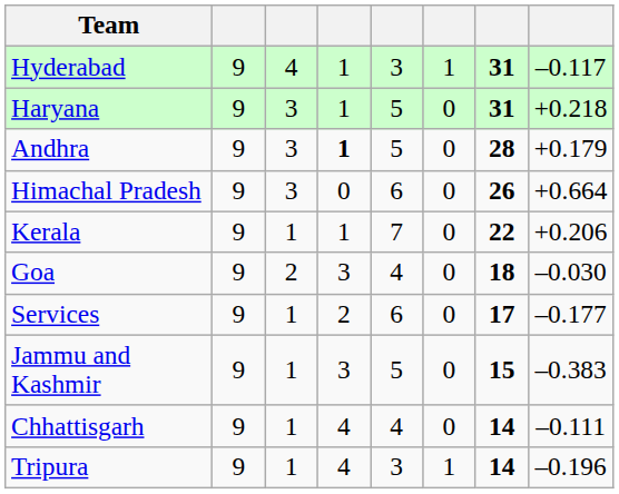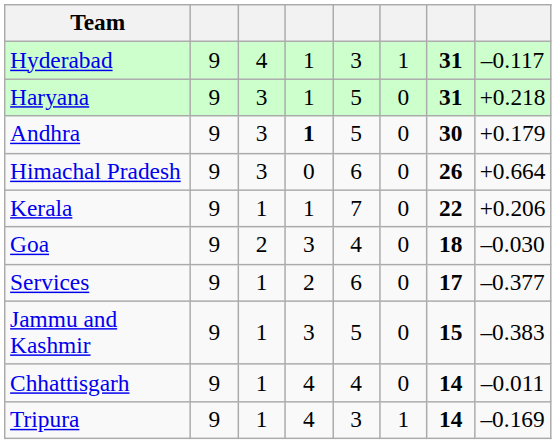 <table class="wikitable" style="text-align:center">
 <tr>
 <th style="width:120px">Team</th>
 <th style="width:25px"></th>
 <th style="width:25px"></th>
 <th style="width:25px"></th>
 <th style="width:25px"></th>
 <th style="width:25px"></th>
 <th style="width:25px"></th>
 <th style="width:40px;"></th>
 </tr>
 <tr style="background:#cfc;">
 <td style="text-align:left"><a href='#'>Hyderabad</a></td>
 <td>9</td>
 <td>4</td>
 <td>1</td>
 <td>3</td>
 <td>1</td>
 <td><strong>31</strong></td>
 <td>–0.117</td>
 </tr>
 <tr style="background:#cfc;">
 <td style="text-align:left"><a href='#'>Haryana</a></td>
 <td>9</td>
 <td>3</td>
 <td>1</td>
 <td>5</td>
 <td>0</td>
 <td><strong>31</strong></td>
 <td>+0.218</td>
 </tr>
 <tr>
 <td style="text-align:left"><a href='#'>Andhra</a></td>
 <td>9</td>
 <td>3</td>
 <td><strong>1</strong></td>
 <td>5</td>
 <td>0</td>
-<td><strong>28</strong></td>
+<td><strong>30</strong></td>
 <td>+0.179</td>
 </tr>
 <tr>
 <td style="text-align:left"><a href='#'>Himachal Pradesh</a></td>
 <td>9</td>
 <td>3</td>
 <td>0</td>
 <td>6</td>
 <td>0</td>
 <td><strong>26</strong></td>
 <td>+0.664</td>
 </tr>
 <tr>
 <td style="text-align:left"><a href='#'>Kerala</a></td>
 <td>9</td>
 <td>1</td>
 <td>1</td>
 <td>7</td>
 <td>0</td>
 <td><strong>22</strong></td>
 <td>+0.206</td>
 </tr>
 <tr>
 <td style="text-align:left"><a href='#'>Goa</a></td>
 <td>9</td>
 <td>2</td>
 <td>3</td>
 <td>4</td>
 <td>0</td>
 <td><strong>18</strong></td>
 <td>–0.030</td>
 </tr>
 <tr>
 <td style="text-align:left"><a href='#'>Services</a></td>
 <td>9</td>
 <td>1</td>
 <td>2</td>
 <td>6</td>
 <td>0</td>
 <td><strong>17</strong></td>
-<td>–0.177</td>
+<td>–0.377</td>
 </tr>
 <tr>
 <td style="text-align:left"><a href='#'>Jammu and Kashmir</a></td>
 <td>9</td>
 <td>1</td>
 <td>3</td>
 <td>5</td>
 <td>0</td>
 <td><strong>15</strong></td>
 <td>–0.383</td>
 </tr>
 <tr>
 <td style="text-align:left"><a href='#'>Chhattisgarh</a></td>
 <td>9</td>
 <td>1</td>
 <td>4</td>
 <td>4</td>
 <td>0</td>
 <td><strong>14</strong></td>
-<td>–0.111</td>
+<td>–0.011</td>
 </tr>
 <tr>
 <td style="text-align:left"><a href='#'>Tripura</a></td>
 <td>9</td>
 <td>1</td>
 <td>4</td>
 <td>3</td>
 <td>1</td>
 <td><strong>14</strong></td>
-<td>–0.196</td>
+<td>–0.169</td>
 </tr>
 </table>
